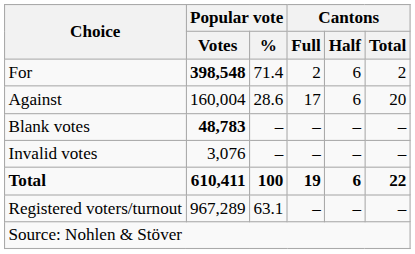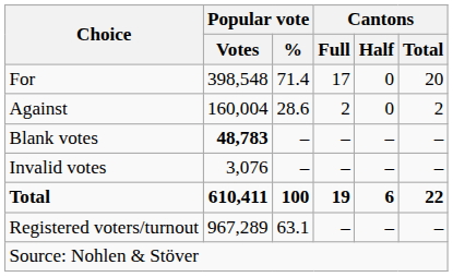 <table class=wikitable style=text-align:right>
 <tr>
 <th rowspan=2>Choice</th>
 <th colspan=2>Popular vote</th>
 <th colspan=3>Cantons</th>
 </tr>
 <tr>
 <th>Votes</th>
 <th>%</th>
 <th>Full</th>
 <th>Half</th>
 <th>Total</th>
 </tr>
 <tr>
 <td align=left>For</td>
-<td><strong>398,548</strong></td>
+<td>398,548</td>
 <td>71.4</td>
-<td>2</td>
-<td>6</td>
-<td>2</td>
+<td>17</td>
+<td>0</td>
+<td>20</td>
 </tr>
 <tr>
 <td align=left>Against</td>
 <td>160,004</td>
 <td>28.6</td>
-<td>17</td>
-<td>6</td>
-<td>20</td>
+<td>2</td>
+<td>0</td>
+<td>2</td>
 </tr>
 <tr>
 <td align=left>Blank votes</td>
 <td><strong>48,783</strong></td>
 <td>–</td>
 <td>–</td>
 <td>–</td>
 <td>–</td>
 </tr>
 <tr>
 <td align=left>Invalid votes</td>
 <td>3,076</td>
 <td>–</td>
 <td>–</td>
 <td>–</td>
 <td>–</td>
 </tr>
 <tr>
 <td align=left><strong>Total</strong></td>
 <td><strong>610,411</strong></td>
 <td><strong>100</strong></td>
 <td><strong>19</strong></td>
 <td><strong>6</strong></td>
 <td><strong>22</strong></td>
 </tr>
 <tr>
 <td align=left>Registered voters/turnout</td>
 <td>967,289</td>
 <td>63.1</td>
 <td>–</td>
 <td>–</td>
 <td>–</td>
 </tr>
 <tr>
 <td align=left colspan=6>Source: Nohlen & Stöver</td>
 </tr>
 </table>
